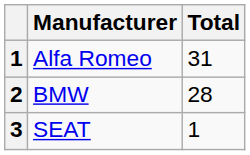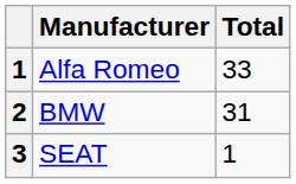 <table class="wikitable" style="font-size:100%;">
 <tr>
 <th></th>
 <th>Manufacturer</th>
 <th>Total</th>
 </tr>
 <tr>
 <th>1</th>
 <td> <a href='#'>Alfa Romeo</a></td>
-<td>31</td>
+<td>33</td>
 </tr>
 <tr>
 <th>2</th>
 <td> <a href='#'>BMW</a></td>
-<td>28</td>
+<td>31</td>
 </tr>
 <tr>
 <th>3</th>
 <td> <a href='#'>SEAT</a></td>
 <td>1</td>
 </tr>
 </table>
